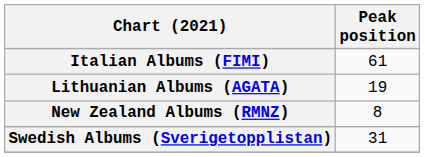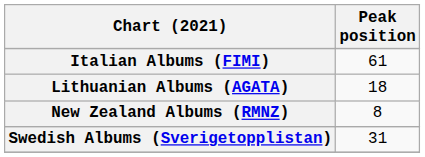 <table class="wikitable sortable plainrowheaders" style="text-align:center">
 <tr>
 <th scope="col">Chart (2021)</th>
 <th scope="col">Peak<br>position</th>
 </tr>
 <tr>
 </tr>
 <tr>
 </tr>
 <tr>
 </tr>
 <tr>
 </tr>
 <tr>
 </tr>
 <tr>
 </tr>
 <tr>
 </tr>
 <tr>
 </tr>
 <tr>
 </tr>
 <tr>
 </tr>
 <tr>
 <th scope="row">Italian Albums (<a href='#'>FIMI</a>)</th>
 <td>61</td>
 </tr>
 <tr>
 <th scope="row">Lithuanian Albums (<a href='#'>AGATA</a>)</th>
-<td>19</td>
+<td>18</td>
 </tr>
 <tr>
 <th scope="row">New Zealand Albums (<a href='#'>RMNZ</a>)</th>
 <td>8</td>
 </tr>
 <tr>
 </tr>
 <tr>
 </tr>
 <tr>
 <th scope="row">Swedish Albums (<a href='#'>Sverigetopplistan</a>)</th>
 <td>31</td>
 </tr>
 <tr>
 </tr>
 <tr>
 </tr>
 <tr>
 </tr>
 <tr>
 </tr>
 </table>
